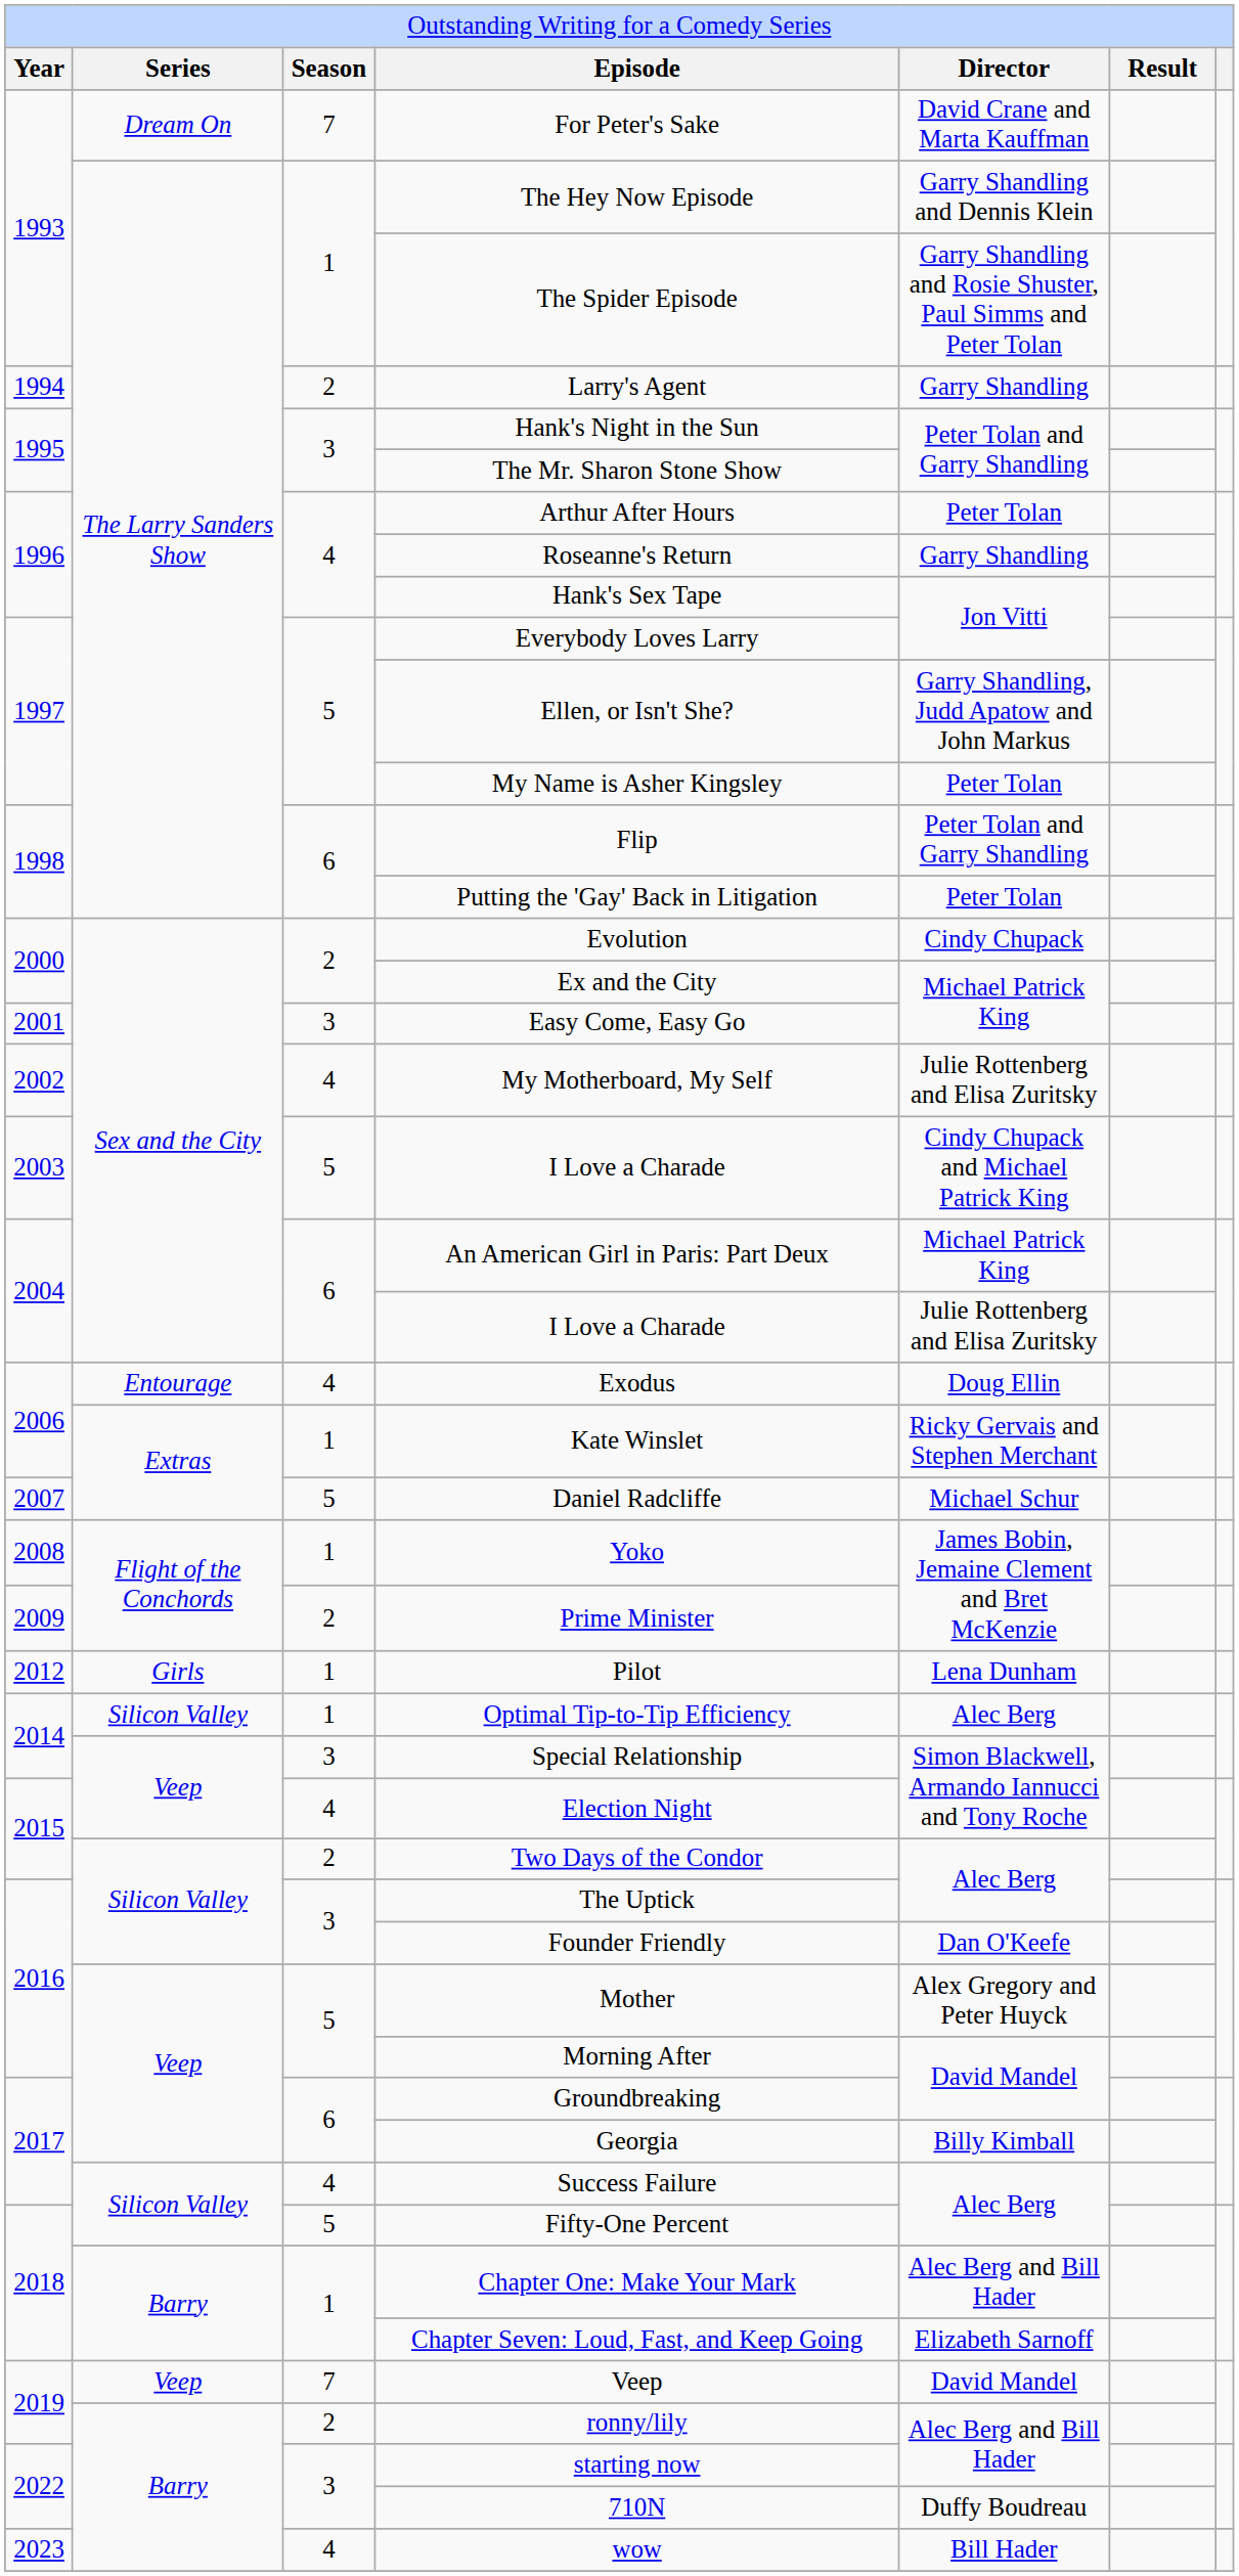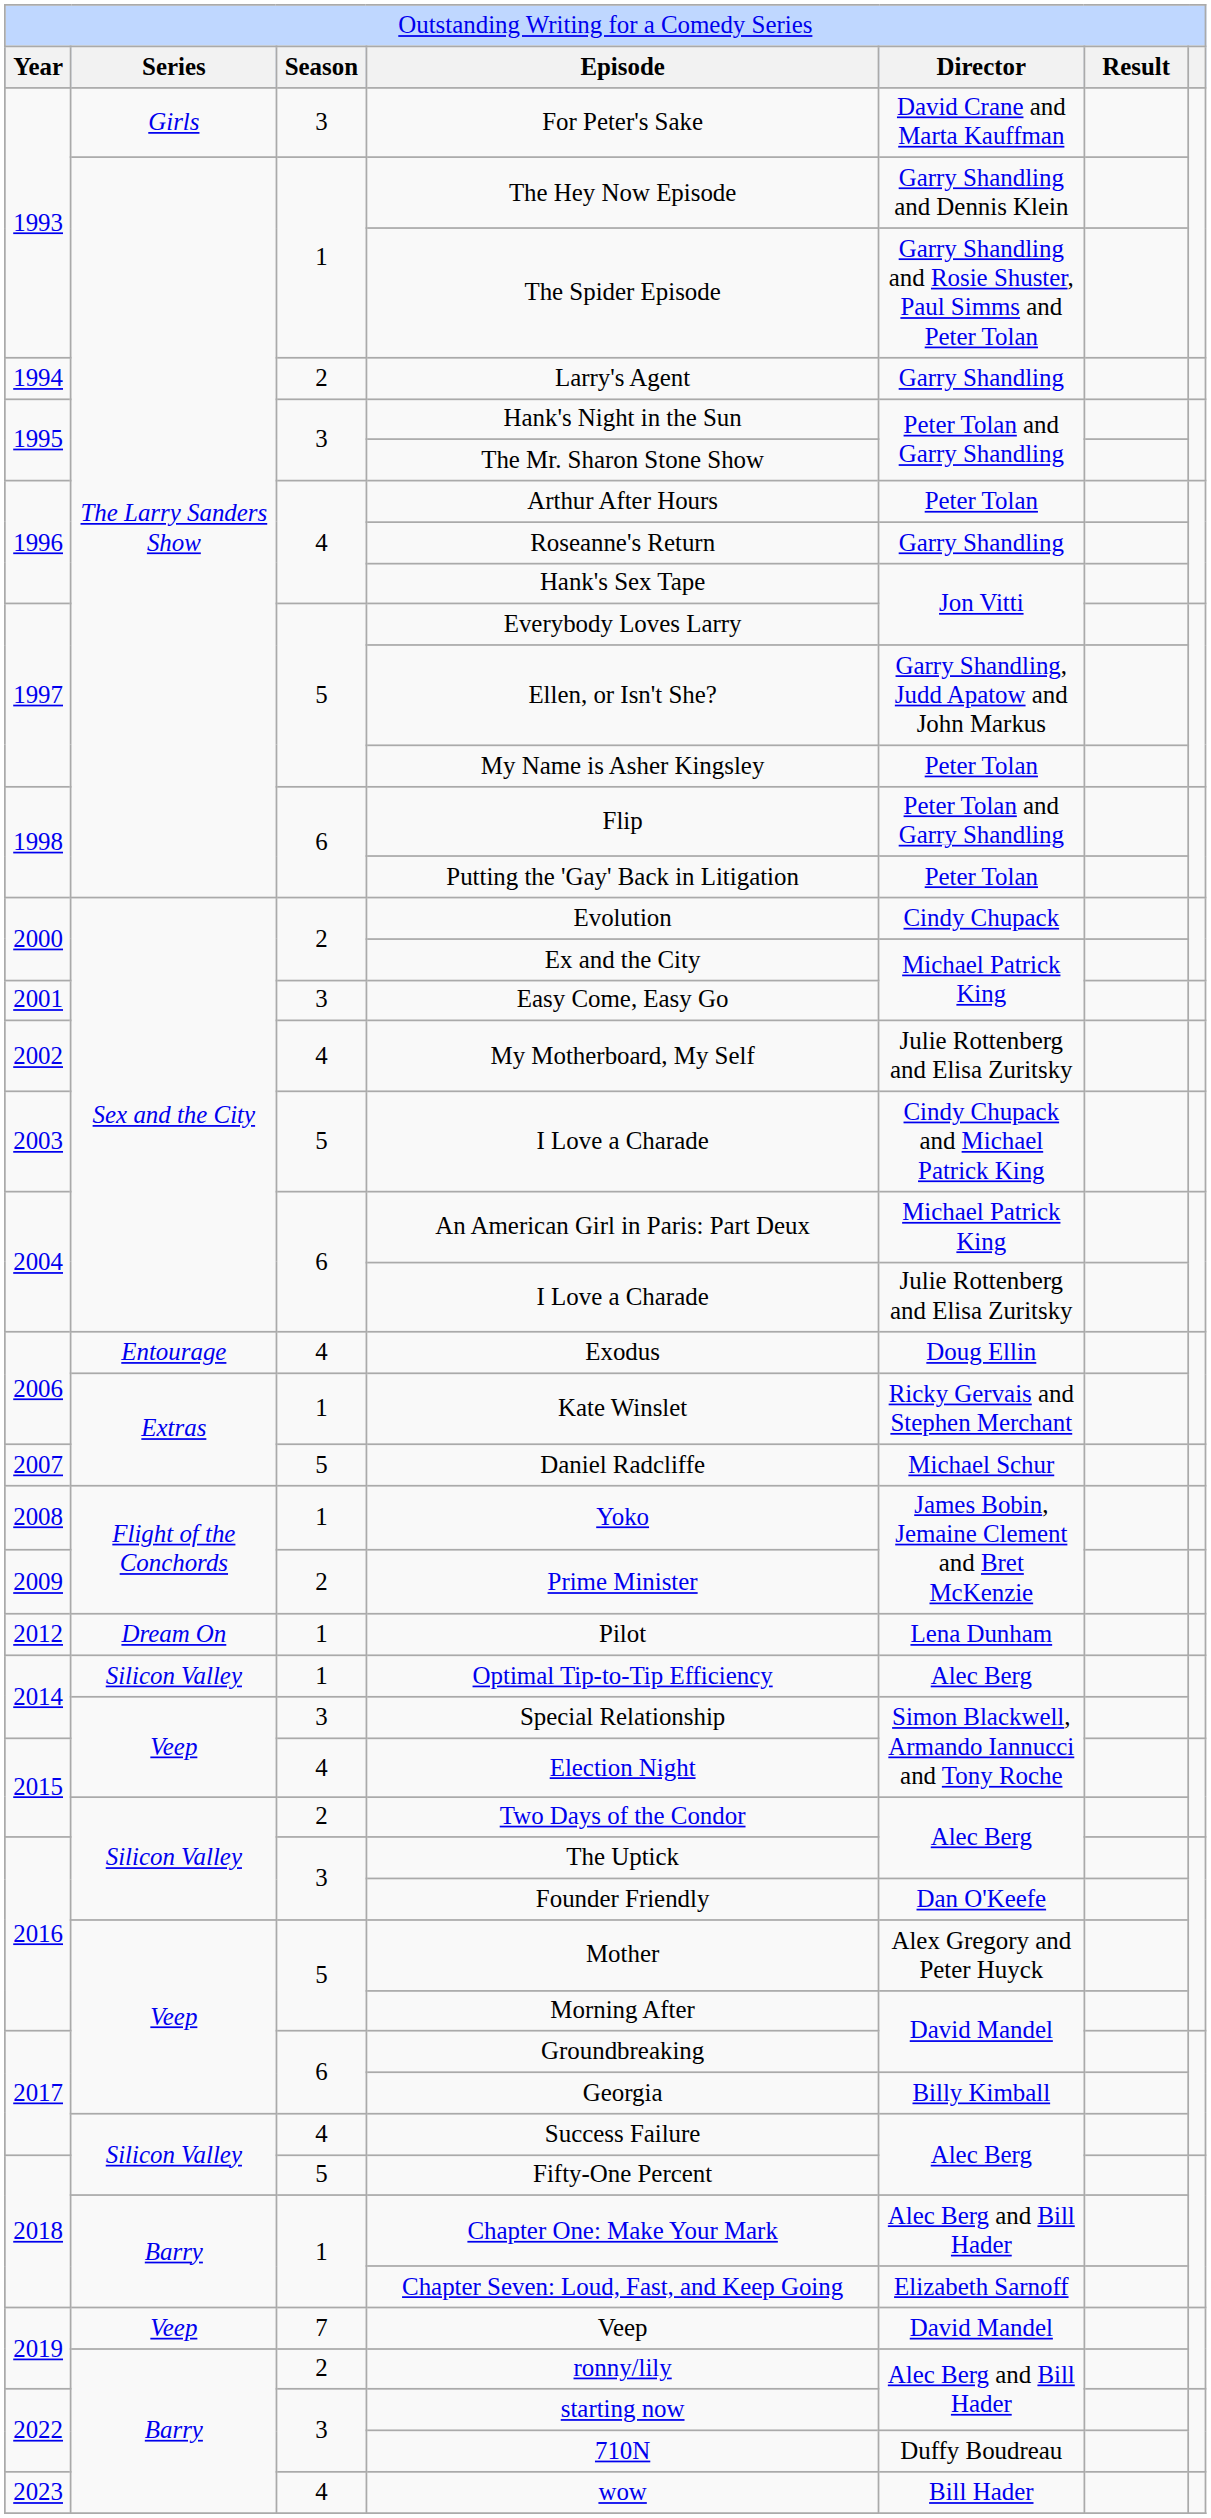 <table class="wikitable plainrowheaders" style="text-align: center; font-size: 90%" width=55%>
 <tr ---- bgcolor="#bfd7ff">
 <td colspan=7 align=center><a href='#'>Outstanding Writing for a Comedy Series</a></td>
 </tr>
 <tr ---- bgcolor="#bfd7ff">
 <th scope="col" style="width:1%;">Year</th>
 <th scope="col" style="width:12%;">Series</th>
 <th scope="col" style="width:1%;">Season</th>
 <th scope="col" style="width:30%;">Episode</th>
 <th scope="col" style="width:12%;">Director</th>
 <th scope="col" style="width:5%;">Result</th>
 <th scope="col" style="width:1%;"></th>
 </tr>
 <tr>
 <td rowspan="3"><a href='#'>1993</a></td>
-<td><em><a href='#'>Dream On</a></em></td>
-<td>7</td>
+<td><em><a href='#'>Girls</a></em></td>
+<td>3</td>
 <td>For Peter's Sake</td>
 <td><a href='#'>David Crane</a> and <a href='#'>Marta Kauffman</a></td>
 <td></td>
 <td rowspan="3"></td>
 </tr>
 <tr>
 <td rowspan="13"><em><a href='#'>The Larry Sanders Show</a></em></td>
 <td rowspan="2">1</td>
 <td>The Hey Now Episode</td>
 <td><a href='#'>Garry Shandling</a> and Dennis Klein</td>
 <td></td>
 </tr>
 <tr>
 <td>The Spider Episode</td>
 <td><a href='#'>Garry Shandling</a> and <a href='#'>Rosie Shuster</a>, <a href='#'>Paul Simms</a> and <a href='#'>Peter Tolan</a></td>
 <td></td>
 </tr>
 <tr>
 <td><a href='#'>1994</a></td>
 <td>2</td>
 <td>Larry's Agent</td>
 <td><a href='#'>Garry Shandling</a></td>
 <td></td>
 <td></td>
 </tr>
 <tr>
 <td rowspan="2"><a href='#'>1995</a></td>
 <td rowspan="2">3</td>
 <td>Hank's Night in the Sun</td>
 <td rowspan="2"><a href='#'>Peter Tolan</a> and <a href='#'>Garry Shandling</a></td>
 <td></td>
 <td rowspan="2"></td>
 </tr>
 <tr>
 <td>The Mr. Sharon Stone Show</td>
 <td></td>
 </tr>
 <tr>
 <td rowspan="3"><a href='#'>1996</a></td>
 <td rowspan="3">4</td>
 <td>Arthur After Hours</td>
 <td><a href='#'>Peter Tolan</a></td>
 <td></td>
 <td rowspan="3"></td>
 </tr>
 <tr>
 <td>Roseanne's Return</td>
 <td><a href='#'>Garry Shandling</a></td>
 <td></td>
 </tr>
 <tr>
 <td>Hank's Sex Tape</td>
 <td rowspan="2"><a href='#'>Jon Vitti</a></td>
 <td></td>
 </tr>
 <tr>
 <td rowspan="3"><a href='#'>1997</a></td>
 <td rowspan="3">5</td>
 <td>Everybody Loves Larry</td>
 <td></td>
 <td rowspan="3"></td>
 </tr>
 <tr>
 <td>Ellen, or Isn't She?</td>
 <td><a href='#'>Garry Shandling</a>, <a href='#'>Judd Apatow</a> and John Markus</td>
 <td></td>
 </tr>
 <tr>
 <td>My Name is Asher Kingsley</td>
 <td><a href='#'>Peter Tolan</a></td>
 <td></td>
 </tr>
 <tr>
 <td rowspan="2"><a href='#'>1998</a></td>
 <td rowspan="2">6</td>
 <td>Flip</td>
 <td><a href='#'>Peter Tolan</a> and <a href='#'>Garry Shandling</a></td>
 <td></td>
 <td rowspan="2"></td>
 </tr>
 <tr>
 <td>Putting the 'Gay' Back in Litigation</td>
 <td><a href='#'>Peter Tolan</a></td>
 <td></td>
 </tr>
 <tr>
 <td rowspan="2"><a href='#'>2000</a></td>
 <td rowspan="7"><em><a href='#'>Sex and the City</a></em></td>
 <td rowspan="2">2</td>
 <td>Evolution</td>
 <td><a href='#'>Cindy Chupack</a></td>
 <td></td>
 <td rowspan="2"></td>
 </tr>
 <tr>
 <td>Ex and the City</td>
 <td rowspan="2"><a href='#'>Michael Patrick King</a></td>
 <td></td>
 </tr>
 <tr>
 <td><a href='#'>2001</a></td>
 <td>3</td>
 <td>Easy Come, Easy Go</td>
 <td></td>
 <td></td>
 </tr>
 <tr>
 <td><a href='#'>2002</a></td>
 <td>4</td>
 <td>My Motherboard, My Self</td>
 <td>Julie Rottenberg and Elisa Zuritsky</td>
 <td></td>
 <td></td>
 </tr>
 <tr>
 <td><a href='#'>2003</a></td>
 <td>5</td>
 <td>I Love a Charade</td>
 <td><a href='#'>Cindy Chupack</a> and <a href='#'>Michael Patrick King</a></td>
 <td></td>
 <td></td>
 </tr>
 <tr>
 <td rowspan="2"><a href='#'>2004</a></td>
 <td rowspan="2">6</td>
 <td>An American Girl in Paris: Part Deux</td>
 <td><a href='#'>Michael Patrick King</a></td>
 <td></td>
 <td rowspan="2"></td>
 </tr>
 <tr>
 <td>I Love a Charade</td>
 <td>Julie Rottenberg and Elisa Zuritsky</td>
 <td></td>
 </tr>
 <tr>
 <td rowspan="2"><a href='#'>2006</a></td>
 <td><a href='#'><em>Entourage</em></a></td>
 <td>4</td>
 <td>Exodus</td>
 <td><a href='#'>Doug Ellin</a></td>
 <td></td>
 <td rowspan="2"></td>
 </tr>
 <tr>
 <td rowspan="2"><em><a href='#'>Extras</a></em></td>
 <td>1</td>
 <td>Kate Winslet</td>
 <td><a href='#'>Ricky Gervais</a> and <a href='#'>Stephen Merchant</a></td>
 <td></td>
 </tr>
 <tr>
 <td><a href='#'>2007</a></td>
 <td>5</td>
 <td>Daniel Radcliffe</td>
 <td><a href='#'>Michael Schur</a></td>
 <td></td>
 <td></td>
 </tr>
 <tr>
 <td><a href='#'>2008</a></td>
 <td rowspan="2"><em><a href='#'>Flight of the Conchords</a></em></td>
 <td>1</td>
 <td><a href='#'>Yoko</a></td>
 <td rowspan="2"><a href='#'>James Bobin</a>, <a href='#'>Jemaine Clement</a> and <a href='#'>Bret McKenzie</a></td>
 <td></td>
 <td></td>
 </tr>
 <tr>
 <td><a href='#'>2009</a></td>
 <td>2</td>
 <td><a href='#'>Prime Minister</a></td>
 <td></td>
 <td></td>
 </tr>
 <tr>
 <td><a href='#'>2012</a></td>
-<td><em><a href='#'>Girls</a></em></td>
+<td><em><a href='#'>Dream On</a></em></td>
 <td>1</td>
 <td>Pilot</td>
 <td><a href='#'>Lena Dunham</a></td>
 <td></td>
 <td></td>
 </tr>
 <tr>
 <td rowspan="2"><a href='#'>2014</a></td>
 <td><em><a href='#'>Silicon Valley</a></em></td>
 <td>1</td>
 <td><a href='#'>Optimal Tip-to-Tip Efficiency</a></td>
 <td><a href='#'>Alec Berg</a></td>
 <td></td>
 <td rowspan="2"></td>
 </tr>
 <tr>
 <td rowspan="2"><em><a href='#'>Veep</a></em></td>
 <td>3</td>
 <td>Special Relationship</td>
 <td rowspan="2"><a href='#'>Simon Blackwell</a>, <a href='#'>Armando Iannucci</a> and <a href='#'>Tony Roche</a></td>
 <td></td>
 </tr>
 <tr>
 <td rowspan="2"><a href='#'>2015</a></td>
 <td>4</td>
 <td><a href='#'>Election Night</a></td>
 <td></td>
 <td rowspan="2"></td>
 </tr>
 <tr>
 <td rowspan="3"><em><a href='#'>Silicon Valley</a></em></td>
 <td>2</td>
 <td><a href='#'>Two Days of the Condor</a></td>
 <td rowspan="2"><a href='#'>Alec Berg</a></td>
 <td></td>
 </tr>
 <tr>
 <td rowspan="4"><a href='#'>2016</a></td>
 <td rowspan="2">3</td>
 <td>The Uptick</td>
 <td></td>
 <td rowspan="4"></td>
 </tr>
 <tr>
 <td>Founder Friendly</td>
 <td><a href='#'>Dan O'Keefe</a></td>
 <td></td>
 </tr>
 <tr>
 <td rowspan="4"><em><a href='#'>Veep</a></em></td>
 <td rowspan="2">5</td>
 <td>Mother</td>
 <td>Alex Gregory and Peter Huyck</td>
 <td></td>
 </tr>
 <tr>
 <td>Morning After</td>
 <td rowspan="2"><a href='#'>David Mandel</a></td>
 <td></td>
 </tr>
 <tr>
 <td rowspan="3"><a href='#'>2017</a></td>
 <td rowspan="2">6</td>
 <td>Groundbreaking</td>
 <td></td>
 <td rowspan="3"></td>
 </tr>
 <tr>
 <td>Georgia</td>
 <td><a href='#'>Billy Kimball</a></td>
 <td></td>
 </tr>
 <tr>
 <td rowspan="2"><em><a href='#'>Silicon Valley</a></em></td>
 <td>4</td>
 <td>Success Failure</td>
 <td rowspan="2"><a href='#'>Alec Berg</a></td>
 <td></td>
 </tr>
 <tr>
 <td rowspan="3"><a href='#'>2018</a></td>
 <td>5</td>
 <td>Fifty-One Percent</td>
 <td></td>
 <td rowspan="3"></td>
 </tr>
 <tr>
 <td rowspan="2"><em><a href='#'>Barry</a></em></td>
 <td rowspan="2">1</td>
 <td><a href='#'>Chapter One: Make Your Mark</a></td>
 <td><a href='#'>Alec Berg</a> and <a href='#'>Bill Hader</a></td>
 <td></td>
 </tr>
 <tr>
 <td><a href='#'>Chapter Seven: Loud, Fast, and Keep Going</a></td>
 <td><a href='#'>Elizabeth Sarnoff</a></td>
 <td></td>
 </tr>
 <tr>
 <td rowspan="2"><a href='#'>2019</a></td>
 <td><em><a href='#'>Veep</a></em></td>
 <td>7</td>
 <td>Veep</td>
 <td><a href='#'>David Mandel</a></td>
 <td></td>
 <td rowspan="2"></td>
 </tr>
 <tr>
 <td rowspan="4"><em><a href='#'>Barry</a></em></td>
 <td>2</td>
 <td><a href='#'>ronny/lily</a></td>
 <td rowspan="2"><a href='#'>Alec Berg</a> and <a href='#'>Bill Hader</a></td>
 <td></td>
 </tr>
 <tr>
 <td rowspan="2"><a href='#'>2022</a></td>
 <td rowspan="2">3</td>
 <td><a href='#'>starting now</a></td>
 <td></td>
 <td rowspan="2"></td>
 </tr>
 <tr>
 <td><a href='#'>710N</a></td>
 <td>Duffy Boudreau</td>
 <td></td>
 </tr>
 <tr>
 <td><a href='#'>2023</a></td>
 <td>4</td>
 <td><a href='#'>wow</a></td>
 <td><a href='#'>Bill Hader</a></td>
 <td></td>
 <td></td>
 </tr>
 <tr>
 </tr>
 </table>
